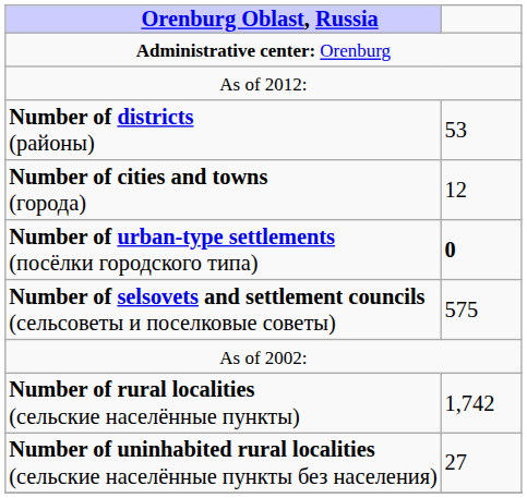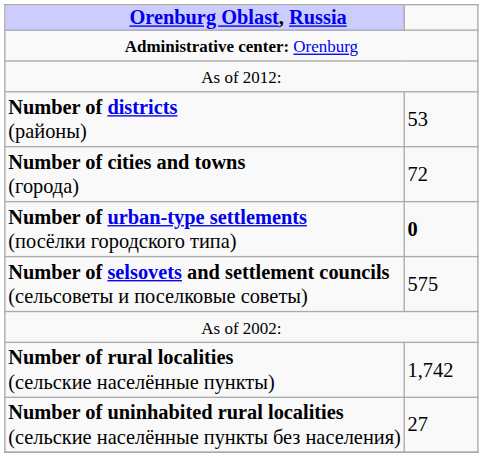 <table border=1 align="right" cellpadding=2 cellspacing=0 style="margin: 0 0 1em 1em; background: #f9f9f9; border: 1px #aaa solid; border-collapse: collapse; font-size: 95%;">
 <tr>
 <th bgcolor="#ccccff" style="padding:0 0 0 50px;"><a href='#'>Orenburg Oblast</a>, <a href='#'>Russia</a></th>
 <td width="50px"></td>
 </tr>
 <tr>
 <td colspan=2 align="center"><small><strong>Administrative center:</strong> <a href='#'>Orenburg</a></small></td>
 </tr>
 <tr>
 <td colspan=2 align="center"><small>As of 2012:</small></td>
 </tr>
 <tr>
 <td><strong>Number of <a href='#'>districts</a></strong><br>(районы)</td>
 <td>53</td>
 </tr>
 <tr>
 <td><strong>Number of cities and towns</strong><br>(города)</td>
-<td>12</td>
+<td>72</td>
 </tr>
 <tr>
 <td><strong>Number of <a href='#'>urban-type settlements</a></strong><br>(посёлки городского типа)</td>
 <td><strong>0</strong></td>
 </tr>
 <tr>
 <td><strong>Number of <a href='#'>selsovets</a> and settlement councils</strong><br>(сельсоветы и поселковые советы)</td>
 <td>575</td>
 </tr>
 <tr>
 <td colspan=2 align="center"><small>As of 2002:</small></td>
 </tr>
 <tr>
 <td><strong>Number of rural localities</strong><br>(сельские населённые пункты)</td>
 <td>1,742</td>
 </tr>
 <tr>
 <td><strong>Number of uninhabited rural localities</strong><br>(сельские населённые пункты без населения)</td>
 <td>27</td>
 </tr>
 <tr>
 </tr>
 </table>
